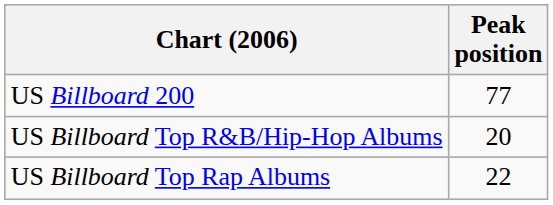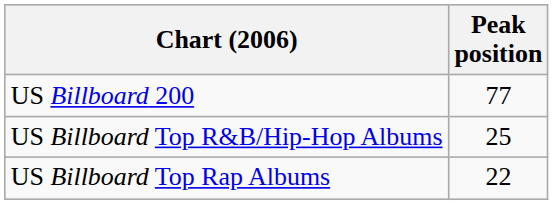 <table class="wikitable">
 <tr>
 <th>Chart (2006)</th>
 <th>Peak <br>position</th>
 </tr>
 <tr>
 <td>US <a href='#'><em>Billboard</em> 200</a></td>
 <td align="center">77</td>
 </tr>
 <tr>
 <td>US <em>Billboard</em> <a href='#'>Top R&B/Hip-Hop Albums</a></td>
-<td align="center">20</td>
+<td align="center">25</td>
 </tr>
 <tr>
 <td>US <em>Billboard</em> <a href='#'>Top Rap Albums</a></td>
 <td align="center">22</td>
 </tr>
 </table>
